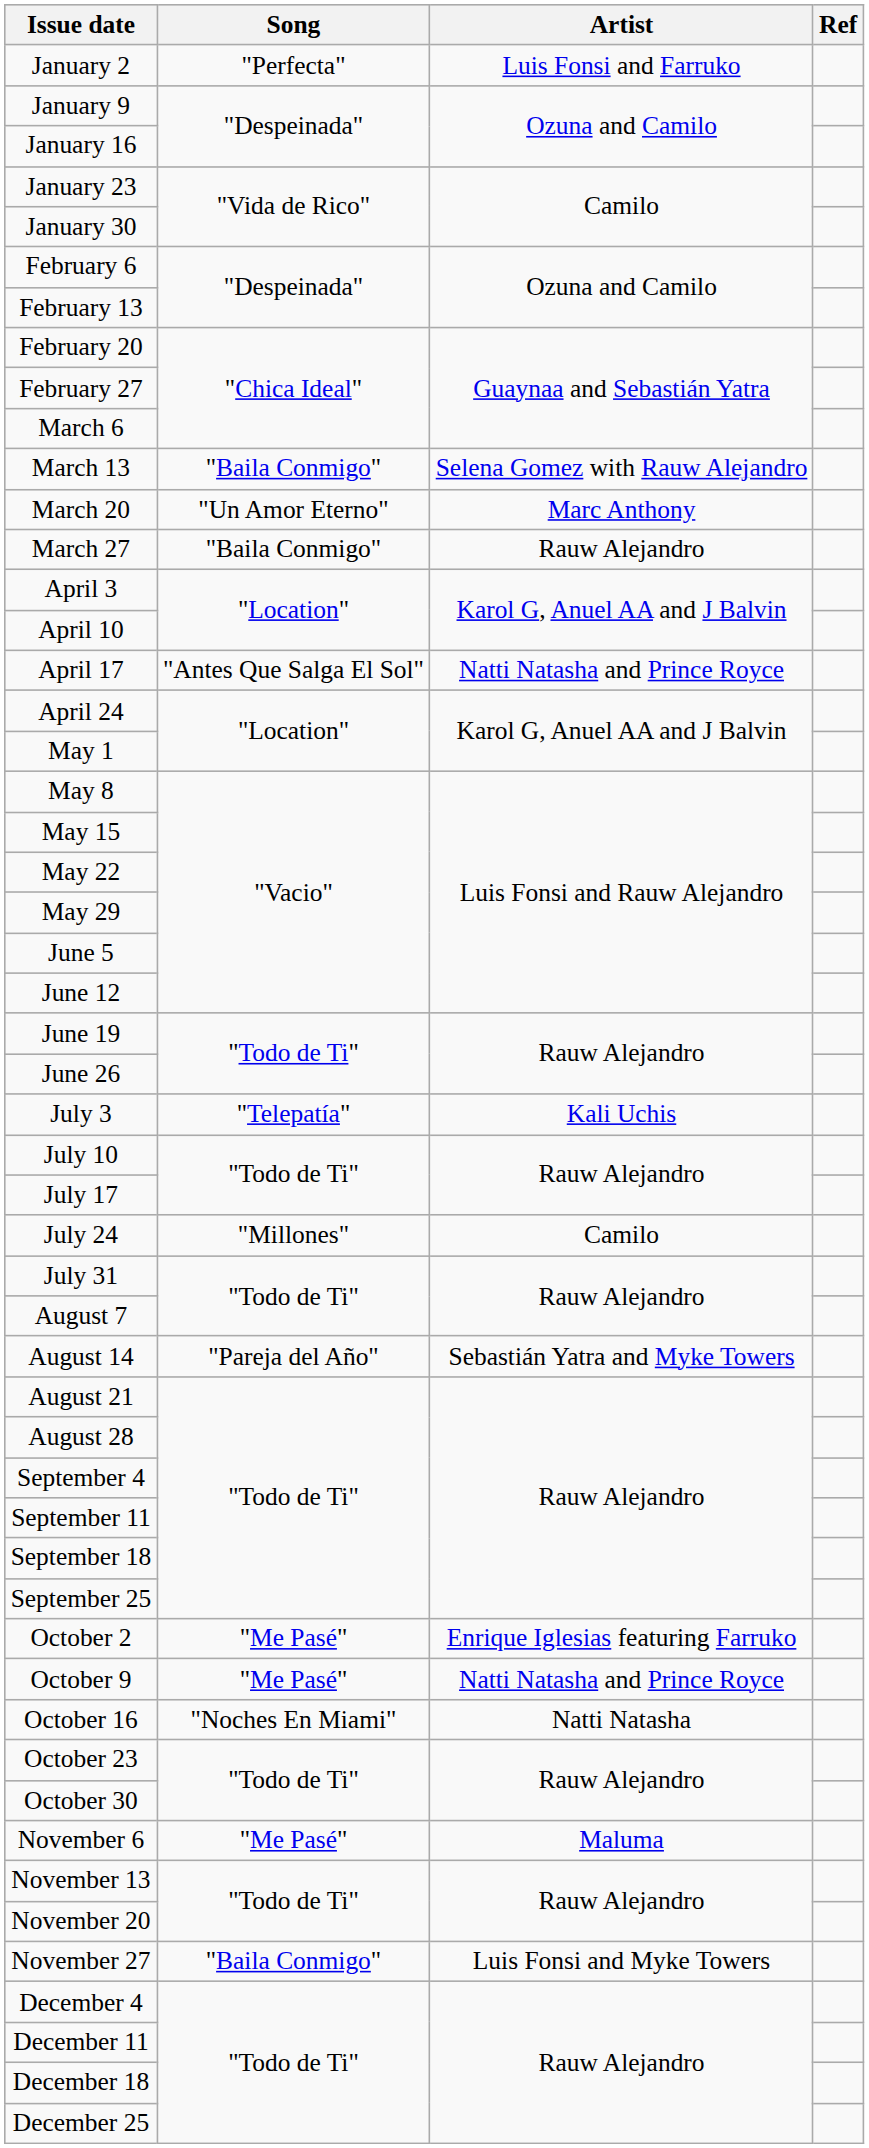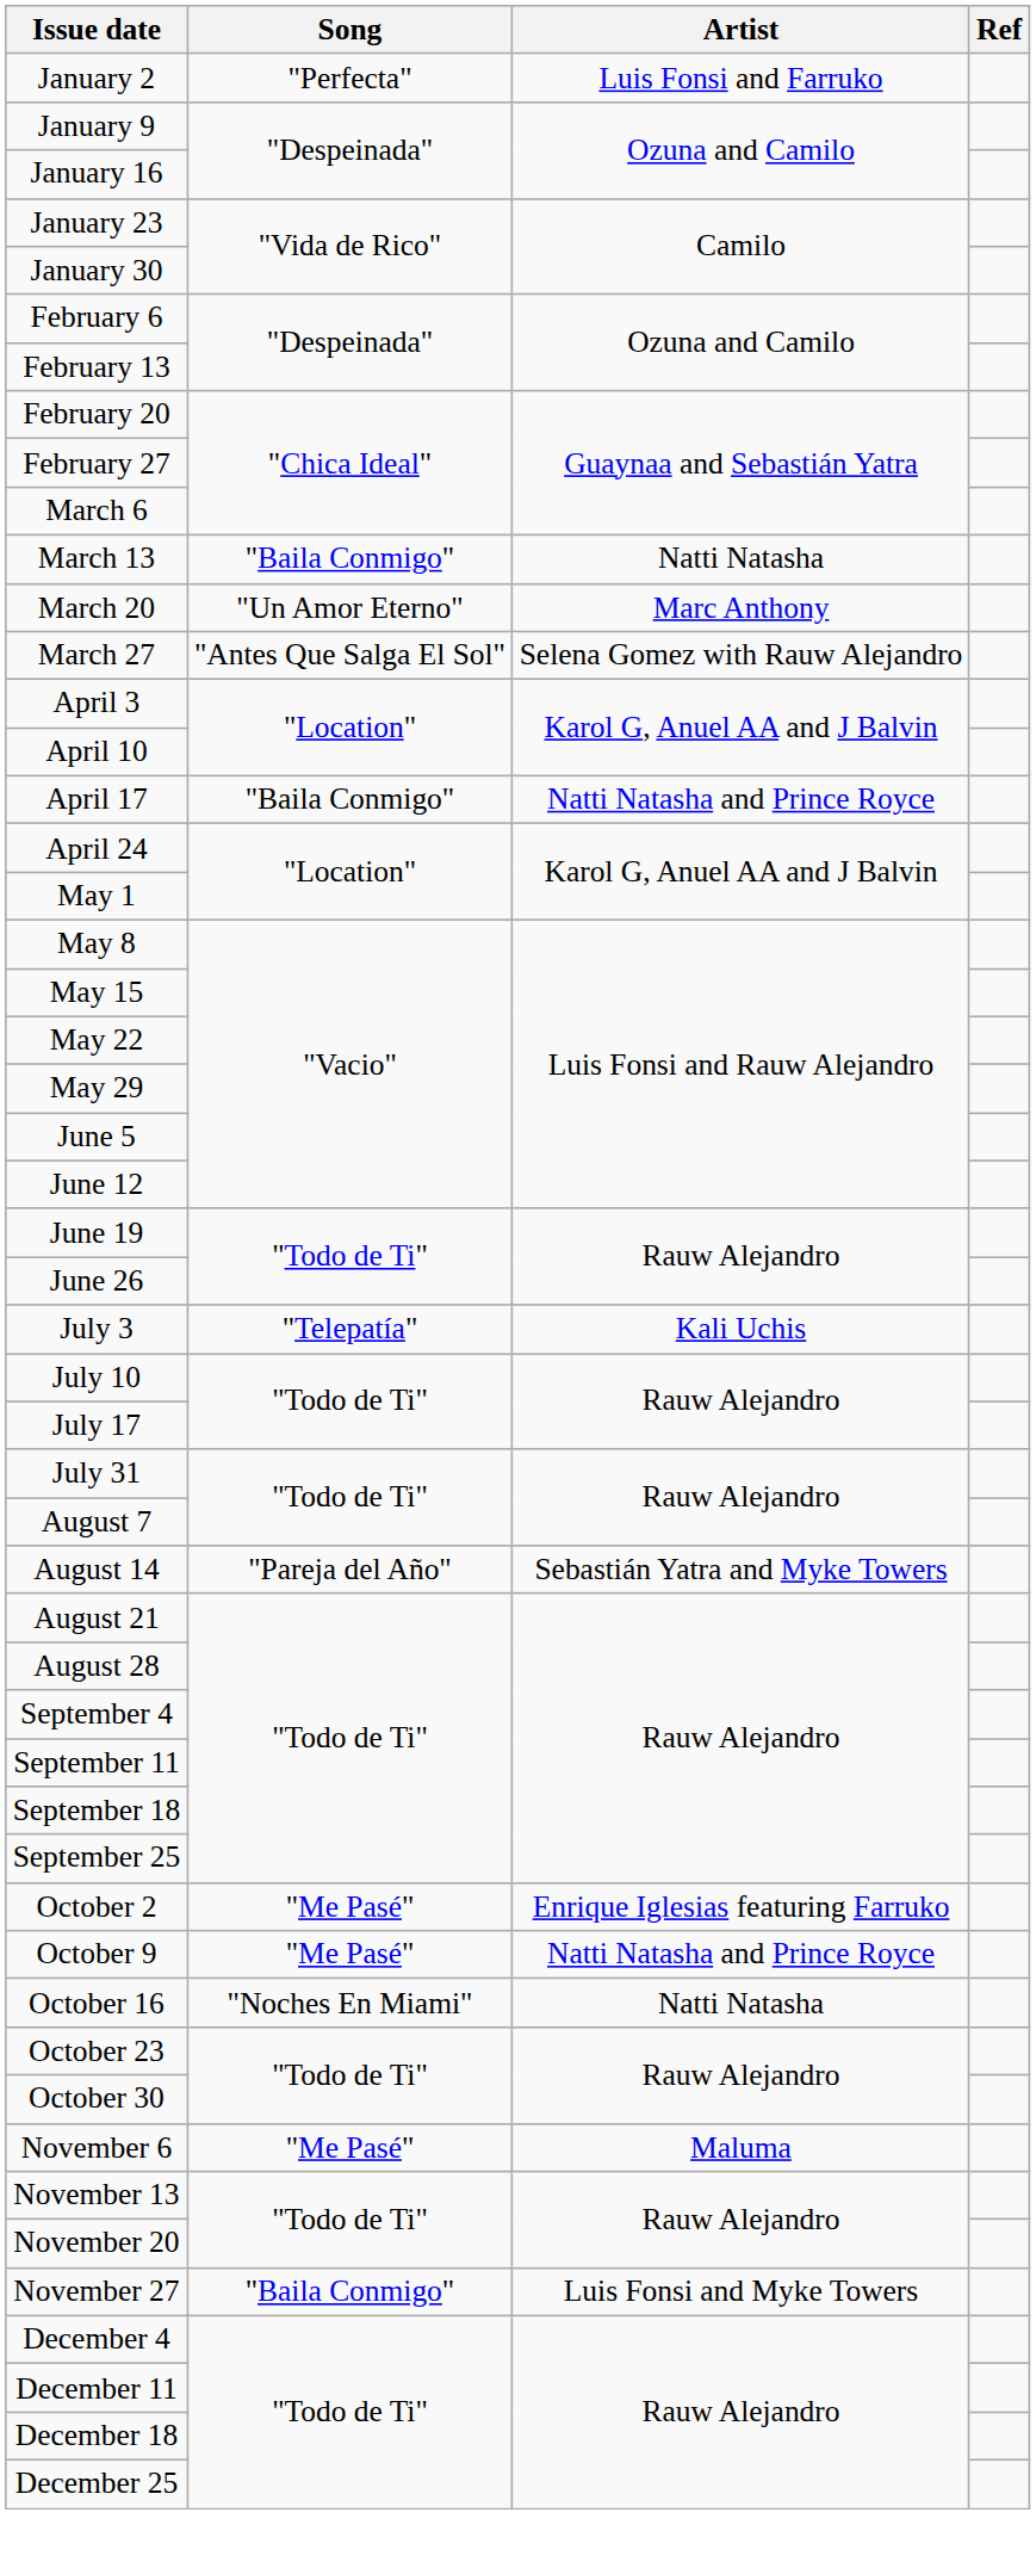 <table class="wikitable" style="text-align: center;">
 <tr>
 <th>Issue date</th>
 <th>Song</th>
 <th>Artist</th>
 <th>Ref</th>
 </tr>
 <tr>
 <td>January 2</td>
 <td>"Perfecta"</td>
 <td><a href='#'>Luis Fonsi</a> and <a href='#'>Farruko</a></td>
 <td style="text-align: center;"></td>
 </tr>
 <tr>
 <td>January 9</td>
 <td rowspan="2">"Despeinada"</td>
 <td rowspan="2"><a href='#'>Ozuna</a> and <a href='#'>Camilo</a></td>
 <td style="text-align: center;"></td>
 </tr>
 <tr>
 <td>January 16</td>
 <td style="text-align: center;"></td>
 </tr>
 <tr>
 <td>January 23</td>
 <td rowspan="2">"Vida de Rico"</td>
 <td rowspan="2">Camilo</td>
 <td style="text-align: center;"></td>
 </tr>
 <tr>
 <td>January 30</td>
 <td style="text-align: center;"></td>
 </tr>
 <tr>
 <td>February 6</td>
 <td rowspan="2">"Despeinada"</td>
 <td rowspan="2">Ozuna and Camilo</td>
 <td style="text-align: center;"></td>
 </tr>
 <tr>
 <td>February 13</td>
 <td style="text-align: center;"></td>
 </tr>
 <tr>
 <td>February 20</td>
 <td rowspan="3">"<a href='#'>Chica Ideal</a>"</td>
 <td rowspan="3"><a href='#'>Guaynaa</a> and <a href='#'>Sebastián Yatra</a></td>
 <td style="text-align: center;"></td>
 </tr>
 <tr>
 <td>February 27</td>
 <td style="text-align: center;"></td>
 </tr>
 <tr>
 <td>March 6</td>
 <td style="text-align: center;"></td>
 </tr>
 <tr>
 <td>March 13</td>
 <td>"<a href='#'>Baila Conmigo</a>"</td>
-<td><a href='#'>Selena Gomez</a> with <a href='#'>Rauw Alejandro</a></td>
+<td>Natti Natasha</td>
 <td style="text-align: center;"></td>
 </tr>
 <tr>
 <td>March 20</td>
 <td>"Un Amor Eterno"</td>
 <td><a href='#'>Marc Anthony</a></td>
 <td style="text-align: center;"></td>
 </tr>
 <tr>
 <td>March 27</td>
-<td>"Baila Conmigo"</td>
-<td>Rauw Alejandro</td>
+<td>"Antes Que Salga El Sol"</td>
+<td>Selena Gomez with Rauw Alejandro</td>
 <td style="text-align: center;"></td>
 </tr>
 <tr>
 <td>April 3</td>
 <td rowspan=2>"<a href='#'>Location</a>"</td>
 <td rowspan=2><a href='#'>Karol G</a>, <a href='#'>Anuel AA</a> and <a href='#'>J Balvin</a></td>
 <td style="text-align: center;"></td>
 </tr>
 <tr>
 <td>April 10</td>
 <td style="text-align: center;"></td>
 </tr>
 <tr>
 <td>April 17</td>
-<td>"Antes Que Salga El Sol"</td>
+<td>"Baila Conmigo"</td>
 <td><a href='#'>Natti Natasha</a> and <a href='#'>Prince Royce</a></td>
 <td style="text-align: center;"></td>
 </tr>
 <tr>
 <td>April 24</td>
 <td rowspan=2>"Location"</td>
 <td rowspan=2>Karol G, Anuel AA and J Balvin</td>
 <td style="text-align: center;"></td>
 </tr>
 <tr>
 <td>May 1</td>
 <td style="text-align: center;"></td>
 </tr>
 <tr>
 <td>May 8</td>
 <td rowspan=6>"Vacio"</td>
 <td rowspan=6>Luis Fonsi and Rauw Alejandro</td>
 <td style="text-align: center;"></td>
 </tr>
 <tr>
 <td>May 15</td>
 <td style="text-align: center;"></td>
 </tr>
 <tr>
 <td>May 22</td>
 <td style="text-align: center;"></td>
 </tr>
 <tr>
 <td>May 29</td>
 <td style="text-align: center;"></td>
 </tr>
 <tr>
 <td>June 5</td>
 <td style="text-align: center;"></td>
 </tr>
 <tr>
 <td>June 12</td>
 <td style="text-align: center;"></td>
 </tr>
 <tr>
 <td>June 19</td>
 <td rowspan=2>"<a href='#'>Todo de Ti</a>"</td>
 <td rowspan=2>Rauw Alejandro</td>
 <td style="text-align: center;"></td>
 </tr>
 <tr>
 <td>June 26</td>
 <td style="text-align: center;"></td>
 </tr>
 <tr>
 <td>July 3</td>
 <td>"<a href='#'>Telepatía</a>"</td>
 <td><a href='#'>Kali Uchis</a></td>
 <td style="text-align: center;"></td>
 </tr>
 <tr>
 <td>July 10</td>
 <td rowspan=2>"Todo de Ti"</td>
 <td rowspan=2>Rauw Alejandro</td>
 <td style="text-align: center;"></td>
 </tr>
 <tr>
 <td>July 17</td>
-<td style="text-align: center;"></td>
-</tr>
-<tr>
-<td>July 24</td>
-<td>"Millones"</td>
-<td>Camilo</td>
 <td style="text-align: center;"></td>
 </tr>
 <tr>
 <td>July 31</td>
 <td rowspan=2>"Todo de Ti"</td>
 <td rowspan=2>Rauw Alejandro</td>
 <td style="text-align: center;"></td>
 </tr>
 <tr>
 <td>August 7</td>
 <td style="text-align: center;"></td>
 </tr>
 <tr>
 <td>August 14</td>
 <td>"Pareja del Año"</td>
 <td>Sebastián Yatra and <a href='#'>Myke Towers</a></td>
 <td style="text-align: center;"></td>
 </tr>
 <tr>
 <td>August 21</td>
 <td rowspan=6>"Todo de Ti"</td>
 <td rowspan=6>Rauw Alejandro</td>
 <td style="text-align: center;"></td>
 </tr>
 <tr>
 <td>August 28</td>
 <td style="text-align: center;"></td>
 </tr>
 <tr>
 <td>September 4</td>
 <td style="text-align: center;"></td>
 </tr>
 <tr>
 <td>September 11</td>
 <td style="text-align: center;"></td>
 </tr>
 <tr>
 <td>September 18</td>
 <td style="text-align: center;"></td>
 </tr>
 <tr>
 <td>September 25</td>
 <td style="text-align: center;"></td>
 </tr>
 <tr>
 <td>October 2</td>
 <td>"<a href='#'>Me Pasé</a>"</td>
 <td><a href='#'>Enrique Iglesias</a> featuring <a href='#'>Farruko</a></td>
 <td style="text-align: center;"></td>
 </tr>
 <tr>
 <td>October 9</td>
 <td>"<a href='#'>Me Pasé</a>"</td>
 <td><a href='#'>Natti Natasha</a> and <a href='#'>Prince Royce</a></td>
 <td style="text-align: center;"></td>
 </tr>
 <tr>
 <td>October 16</td>
 <td>"Noches En Miami"</td>
 <td>Natti Natasha</td>
 <td style="text-align: center;"></td>
 </tr>
 <tr>
 <td>October 23</td>
 <td rowspan=2>"Todo de Ti"</td>
 <td rowspan=2>Rauw Alejandro</td>
 <td style="text-align: center;"></td>
 </tr>
 <tr>
 <td>October 30</td>
 <td style="text-align: center;"></td>
 </tr>
 <tr>
 <td>November 6</td>
 <td>"<a href='#'>Me Pasé</a>"</td>
 <td><a href='#'>Maluma</a></td>
 <td style="text-align: center;"></td>
 </tr>
 <tr>
 <td>November 13</td>
 <td rowspan=2>"Todo de Ti"</td>
 <td rowspan=2>Rauw Alejandro</td>
 <td style="text-align: center;"></td>
 </tr>
 <tr>
 <td>November 20</td>
 <td style="text-align: center;"></td>
 </tr>
 <tr>
 <td>November 27</td>
 <td>"<a href='#'>Baila Conmigo</a>"</td>
 <td>Luis Fonsi and Myke Towers</td>
 <td style="text-align: center;"></td>
 </tr>
 <tr>
 <td>December 4</td>
 <td rowspan=4>"Todo de Ti"</td>
 <td rowspan=4>Rauw Alejandro</td>
 <td style="text-align: center;"></td>
 </tr>
 <tr>
 <td>December 11</td>
 <td style="text-align: center;"></td>
 </tr>
 <tr>
 <td>December 18</td>
 <td style="text-align: center;"></td>
 </tr>
 <tr>
 <td>December 25</td>
 <td style="text-align: center;"></td>
 </tr>
 </table>
